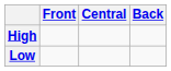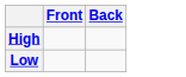 <table class="wikitable" style="text-align: center;">
 <tr>
 <th></th>
 <th><a href='#'>Front</a></th>
-<th><a href='#'>Central</a></th>
 <th><a href='#'>Back</a></th>
 </tr>
 <tr>
 <th><a href='#'>High</a></th>
-<td></td>
 <td></td>
 <td></td>
 </tr>
 <tr>
 <th><a href='#'>Low</a></th>
 <td></td>
 <td></td>
-<td></td>
 </tr>
 </table>
